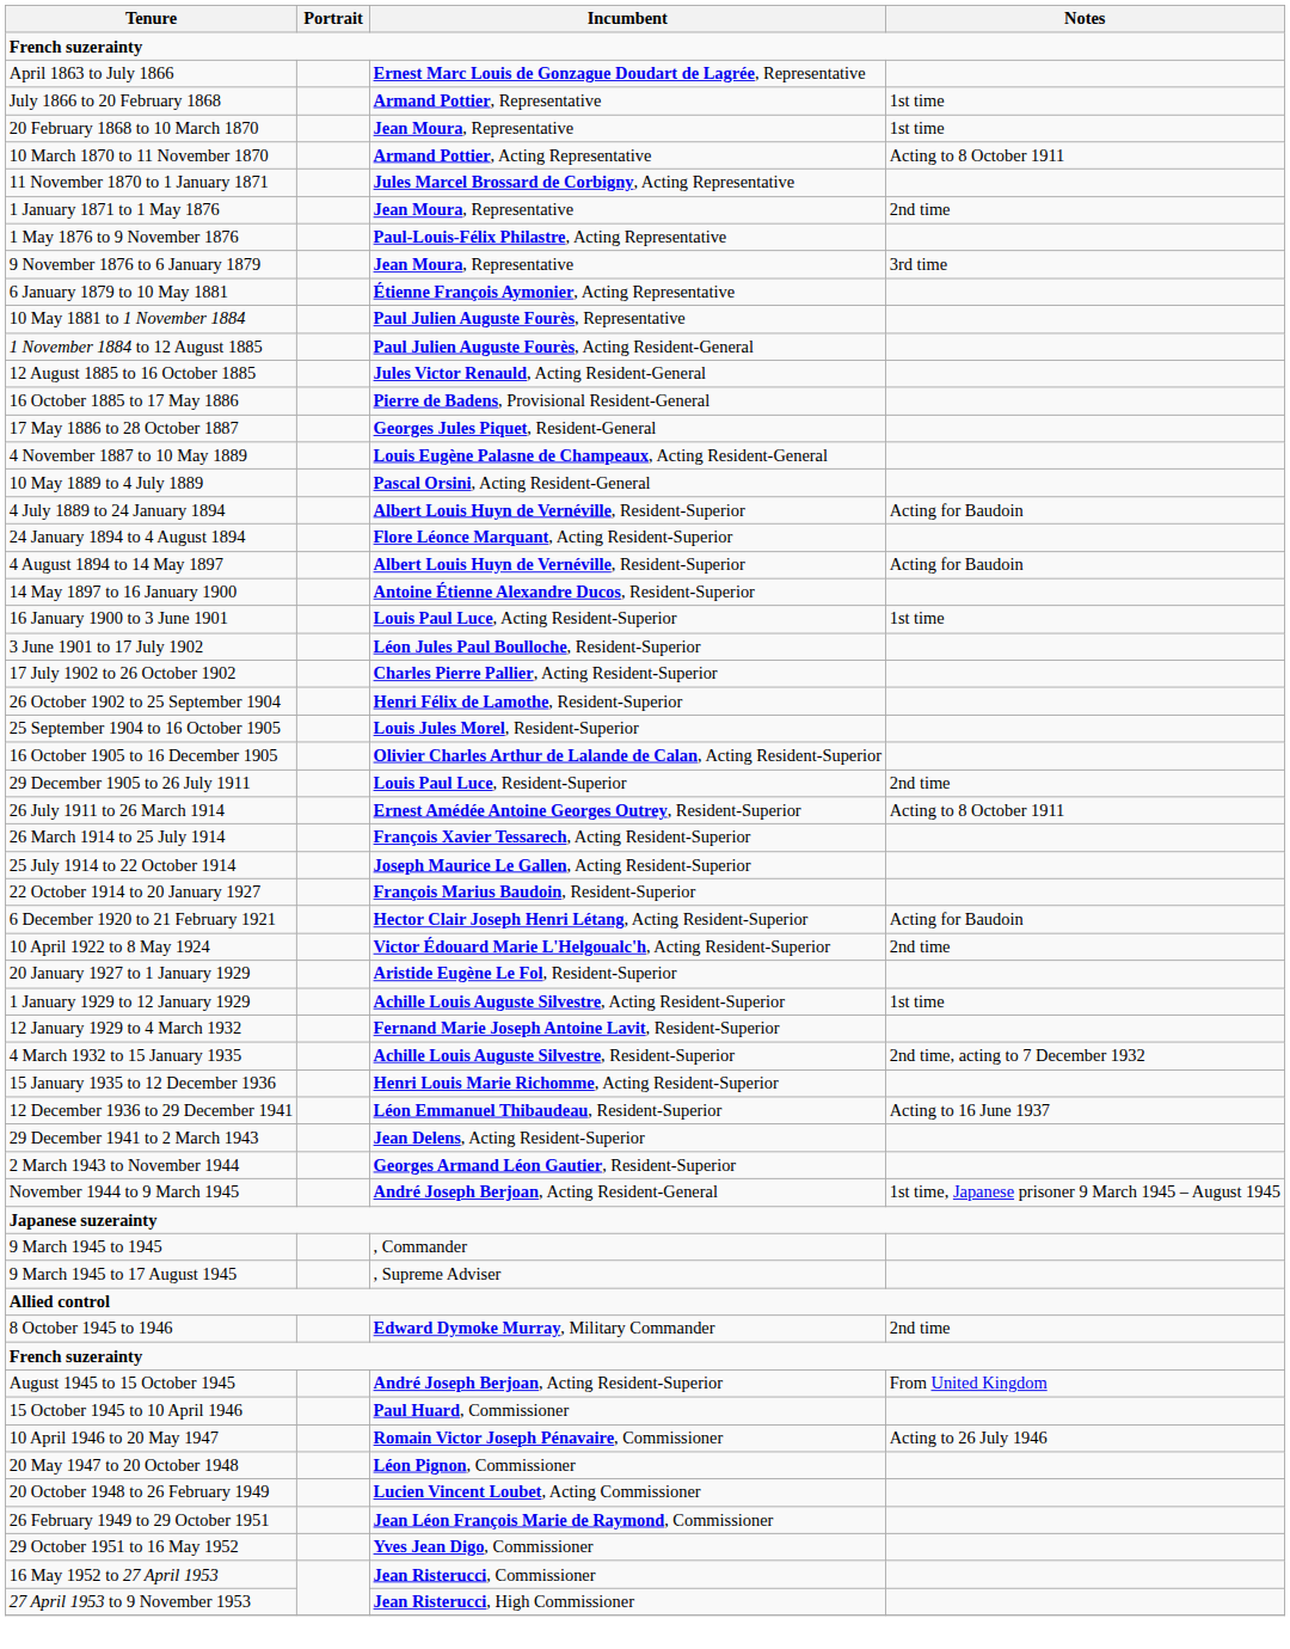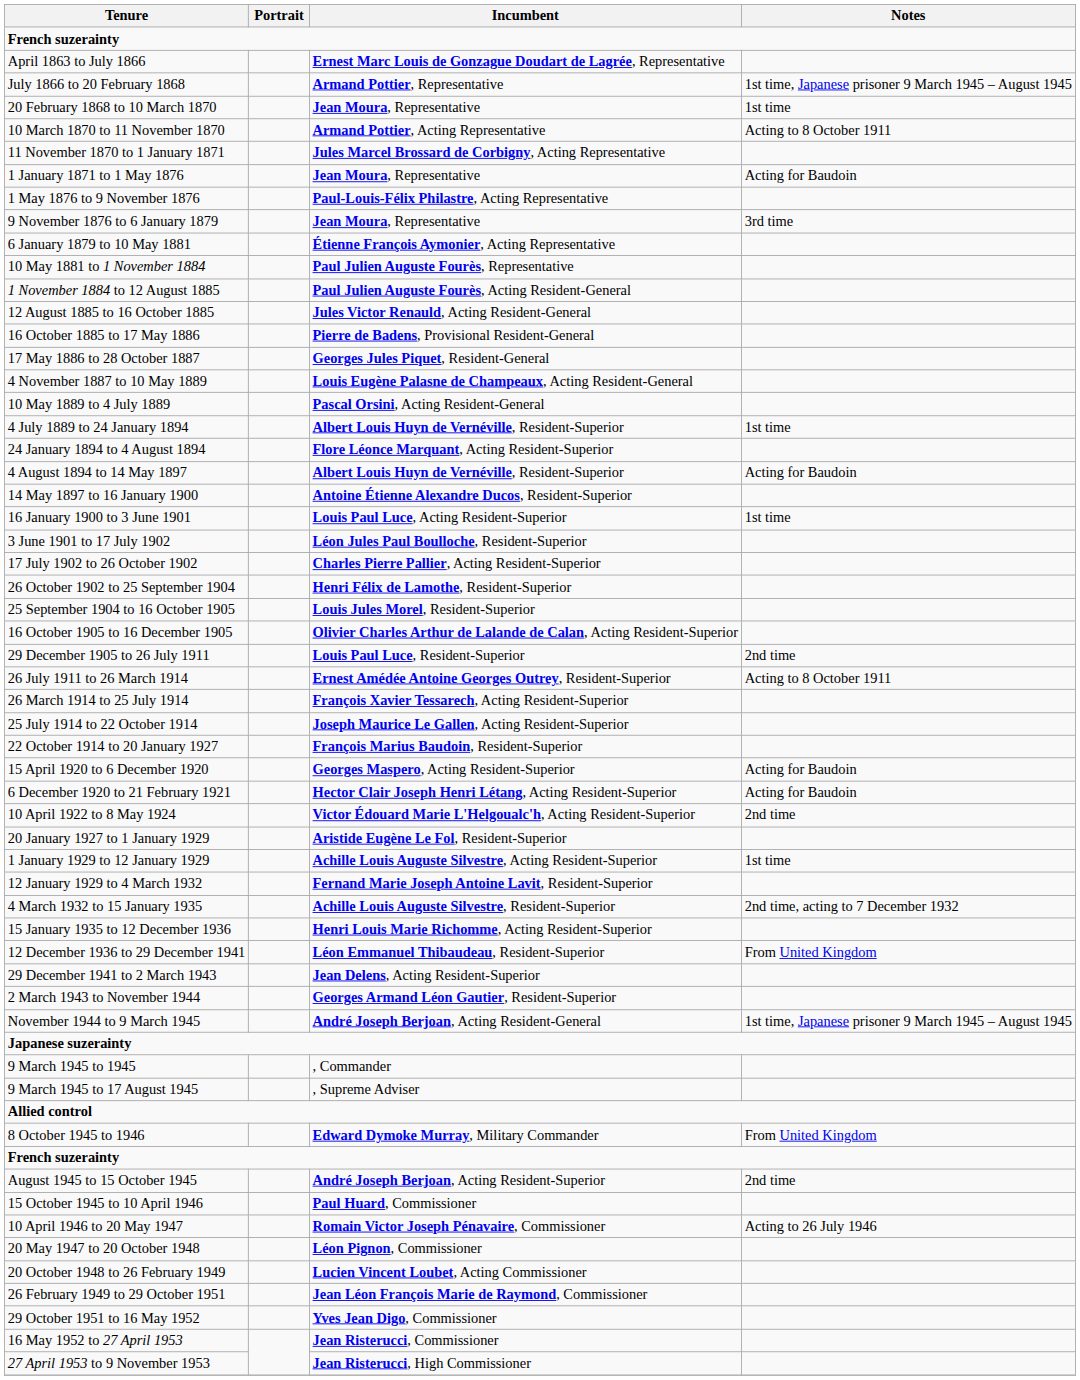 <table class="wikitable">
 <tr align=left>
 <th>Tenure</th>
 <th width=60px>Portrait</th>
 <th>Incumbent</th>
 <th>Notes</th>
 </tr>
 <tr>
 <td colspan="4"><strong>French suzerainty</strong></td>
 </tr>
 <tr>
 <td>April 1863 to July 1866</td>
 <td></td>
 <td><strong><a href='#'>Ernest Marc Louis de Gonzague Doudart de Lagrée</a></strong>, Representative</td>
 <td></td>
 </tr>
 <tr>
 <td>July 1866 to 20 February 1868</td>
 <td></td>
 <td><strong><a href='#'>Armand Pottier</a></strong>, Representative</td>
-<td>1st time</td>
+<td>1st time, <a href='#'>Japanese</a> prisoner 9 March 1945 – August 1945</td>
 </tr>
 <tr>
 <td>20 February 1868 to 10 March 1870</td>
 <td></td>
 <td><strong><a href='#'>Jean Moura</a></strong>, Representative</td>
 <td>1st time</td>
 </tr>
 <tr>
 <td>10 March 1870 to 11 November 1870</td>
 <td></td>
 <td><strong><a href='#'>Armand Pottier</a></strong>, Acting Representative</td>
 <td>Acting to 8 October 1911</td>
 </tr>
 <tr>
 <td>11 November 1870 to 1 January 1871</td>
 <td></td>
 <td><strong><a href='#'>Jules Marcel Brossard de Corbigny</a></strong>, Acting Representative</td>
 <td></td>
 </tr>
 <tr>
 <td>1 January 1871 to 1 May 1876</td>
 <td></td>
 <td><strong><a href='#'>Jean Moura</a></strong>, Representative</td>
-<td>2nd time</td>
+<td>Acting for Baudoin</td>
 </tr>
 <tr>
 <td>1 May 1876 to 9 November 1876</td>
 <td></td>
 <td><strong><a href='#'>Paul-Louis-Félix Philastre</a></strong>, Acting Representative</td>
 <td></td>
 </tr>
 <tr>
 <td>9 November 1876 to 6 January 1879</td>
 <td></td>
 <td><strong><a href='#'>Jean Moura</a></strong>, Representative</td>
 <td>3rd time</td>
 </tr>
 <tr>
 <td>6 January 1879 to 10 May 1881</td>
 <td></td>
 <td><strong><a href='#'>Étienne François Aymonier</a></strong>, Acting Representative</td>
 <td></td>
 </tr>
 <tr>
 <td>10 May 1881 to <em>1 November 1884</em></td>
 <td></td>
 <td><strong><a href='#'>Paul Julien Auguste Fourès</a></strong>, Representative</td>
 <td></td>
 </tr>
 <tr>
 <td><em>1 November 1884</em> to 12 August 1885</td>
 <td></td>
 <td><strong><a href='#'>Paul Julien Auguste Fourès</a></strong>, Acting Resident-General</td>
 </tr>
 <tr>
 <td>12 August 1885 to 16 October 1885</td>
 <td></td>
 <td><strong><a href='#'>Jules Victor Renauld</a></strong>, Acting Resident-General</td>
 <td></td>
 </tr>
 <tr>
 <td>16 October 1885 to 17 May 1886</td>
 <td></td>
 <td><strong><a href='#'>Pierre de Badens</a></strong>, Provisional Resident-General</td>
 <td></td>
 </tr>
 <tr>
 <td>17 May 1886 to 28 October 1887</td>
 <td></td>
 <td><strong><a href='#'>Georges Jules Piquet</a></strong>, Resident-General</td>
 <td></td>
 </tr>
 <tr>
 <td>4 November 1887 to 10 May 1889</td>
 <td></td>
 <td><strong><a href='#'>Louis Eugène Palasne de Champeaux</a></strong>, Acting Resident-General</td>
 <td></td>
 </tr>
 <tr>
 <td>10 May 1889 to 4 July 1889</td>
 <td></td>
 <td><strong><a href='#'>Pascal Orsini</a></strong>, Acting Resident-General</td>
 <td></td>
 </tr>
 <tr>
 <td>4 July 1889 to 24 January 1894</td>
 <td></td>
 <td><strong><a href='#'>Albert Louis Huyn de Vernéville</a></strong>, Resident-Superior</td>
-<td>Acting for Baudoin</td>
+<td>1st time</td>
 </tr>
 <tr>
 <td>24 January 1894 to 4 August 1894</td>
 <td></td>
 <td><strong><a href='#'>Flore Léonce Marquant</a></strong>, Acting Resident-Superior</td>
 <td></td>
 </tr>
 <tr>
 <td>4 August 1894 to 14 May 1897</td>
 <td></td>
 <td><strong><a href='#'>Albert Louis Huyn de Vernéville</a></strong>, Resident-Superior</td>
 <td>Acting for Baudoin</td>
 </tr>
 <tr>
 <td>14 May 1897 to 16 January 1900</td>
 <td></td>
 <td><strong><a href='#'>Antoine Étienne Alexandre Ducos</a></strong>, Resident-Superior</td>
 <td></td>
 </tr>
 <tr>
 <td>16 January 1900 to 3 June 1901</td>
 <td></td>
 <td><strong><a href='#'>Louis Paul Luce</a></strong>, Acting Resident-Superior</td>
 <td>1st time</td>
 </tr>
 <tr>
 <td>3 June 1901 to 17 July 1902</td>
 <td></td>
 <td><strong><a href='#'>Léon Jules Paul Boulloche</a></strong>, Resident-Superior</td>
 <td></td>
 </tr>
 <tr>
 <td>17 July 1902 to 26 October 1902</td>
 <td></td>
 <td><strong><a href='#'>Charles Pierre Pallier</a></strong>, Acting Resident-Superior</td>
 <td></td>
 </tr>
 <tr>
 <td>26 October 1902 to 25 September 1904</td>
 <td></td>
 <td><strong><a href='#'>Henri Félix de Lamothe</a></strong>, Resident-Superior</td>
 <td></td>
 </tr>
 <tr>
 <td>25 September 1904 to 16 October 1905</td>
 <td></td>
 <td><strong><a href='#'>Louis Jules Morel</a></strong>, Resident-Superior</td>
 <td></td>
 </tr>
 <tr>
 <td>16 October 1905 to 16 December 1905</td>
 <td></td>
 <td><strong><a href='#'>Olivier Charles Arthur de Lalande de Calan</a></strong>, Acting Resident-Superior</td>
 <td></td>
 </tr>
 <tr>
 <td>29 December 1905 to 26 July 1911</td>
 <td></td>
 <td><strong><a href='#'>Louis Paul Luce</a></strong>, Resident-Superior</td>
 <td>2nd time</td>
 </tr>
 <tr>
 <td>26 July 1911 to 26 March 1914</td>
 <td></td>
 <td><strong><a href='#'>Ernest Amédée Antoine Georges Outrey</a></strong>, Resident-Superior</td>
 <td>Acting to 8 October 1911</td>
 </tr>
 <tr>
 <td>26 March 1914 to 25 July 1914</td>
 <td></td>
 <td><strong><a href='#'>François Xavier Tessarech</a></strong>, Acting Resident-Superior</td>
 <td></td>
 </tr>
 <tr>
 <td>25 July 1914 to 22 October 1914</td>
 <td></td>
 <td><strong><a href='#'>Joseph Maurice Le Gallen</a></strong>, Acting Resident-Superior</td>
 <td></td>
 </tr>
 <tr>
 <td>22 October 1914 to 20 January 1927</td>
 <td></td>
 <td><strong><a href='#'>François Marius Baudoin</a></strong>, Resident-Superior</td>
 <td></td>
 </tr>
 <tr>
+<td>15 April 1920 to 6 December 1920</td>
+<td></td>
+<td><strong><a href='#'>Georges Maspero</a></strong>, Acting Resident-Superior</td>
+<td>Acting for Baudoin</td>
+</tr>
+<tr>
 <td>6 December 1920 to 21 February 1921</td>
 <td></td>
 <td><strong><a href='#'>Hector Clair Joseph Henri Létang</a></strong>, Acting Resident-Superior</td>
 <td>Acting for Baudoin</td>
 </tr>
 <tr>
 <td>10 April 1922 to 8 May 1924</td>
 <td></td>
 <td><strong><a href='#'>Victor Édouard Marie L'Helgoualc'h</a></strong>, Acting Resident-Superior</td>
 <td>2nd time</td>
 </tr>
 <tr>
 <td>20 January 1927 to 1 January 1929</td>
 <td></td>
 <td><strong><a href='#'>Aristide Eugène Le Fol</a></strong>, Resident-Superior</td>
 <td></td>
 </tr>
 <tr>
 <td>1 January 1929 to 12 January 1929</td>
 <td></td>
 <td><strong><a href='#'>Achille Louis Auguste Silvestre</a></strong>, Acting Resident-Superior</td>
 <td>1st time</td>
 </tr>
 <tr>
 <td>12 January 1929 to 4 March 1932</td>
 <td></td>
 <td><strong><a href='#'>Fernand Marie Joseph Antoine Lavit</a></strong>, Resident-Superior</td>
 <td></td>
 </tr>
 <tr>
 <td>4 March 1932 to 15 January 1935</td>
 <td></td>
 <td><strong><a href='#'>Achille Louis Auguste Silvestre</a></strong>, Resident-Superior</td>
 <td>2nd time, acting to 7 December 1932</td>
 </tr>
 <tr>
 <td>15 January 1935 to 12 December 1936</td>
 <td></td>
 <td><strong><a href='#'>Henri Louis Marie Richomme</a></strong>, Acting Resident-Superior</td>
 <td></td>
 </tr>
 <tr>
 <td>12 December 1936 to 29 December 1941</td>
 <td></td>
 <td><strong><a href='#'>Léon Emmanuel Thibaudeau</a></strong>, Resident-Superior</td>
-<td>Acting to 16 June 1937</td>
+<td>From <a href='#'>United Kingdom</a></td>
 </tr>
 <tr>
 <td>29 December 1941 to 2 March 1943</td>
 <td></td>
 <td><strong><a href='#'>Jean Delens</a></strong>, Acting Resident-Superior</td>
 <td></td>
 </tr>
 <tr>
 <td>2 March 1943 to November 1944</td>
 <td></td>
 <td><strong><a href='#'>Georges Armand Léon Gautier</a></strong>, Resident-Superior</td>
 <td></td>
 </tr>
 <tr>
 <td>November 1944 to 9 March 1945</td>
 <td></td>
 <td><strong><a href='#'>André Joseph Berjoan</a></strong>, Acting Resident-General</td>
 <td>1st time, <a href='#'>Japanese</a> prisoner 9 March 1945 – August 1945</td>
 </tr>
 <tr>
 <td colspan="4"><strong>Japanese suzerainty</strong></td>
 </tr>
 <tr>
 <td>9 March 1945 to 1945</td>
 <td></td>
 <td><strong></strong>, Commander</td>
 <td></td>
 </tr>
 <tr>
 <td>9 March 1945 to 17 August 1945</td>
 <td></td>
 <td><strong></strong>, Supreme Adviser</td>
 <td></td>
 </tr>
 <tr>
 <td colspan="4"><strong>Allied control</strong></td>
 </tr>
 <tr>
 <td>8 October 1945 to 1946</td>
 <td></td>
 <td><strong><a href='#'>Edward Dymoke Murray</a></strong>, Military Commander</td>
-<td>2nd time</td>
+<td>From <a href='#'>United Kingdom</a></td>
 </tr>
 <tr>
 <td colspan="4"><strong>French suzerainty</strong></td>
 </tr>
 <tr>
 <td>August 1945 to 15 October 1945</td>
 <td></td>
 <td><strong><a href='#'>André Joseph Berjoan</a></strong>, Acting Resident-Superior</td>
-<td>From <a href='#'>United Kingdom</a></td>
+<td>2nd time</td>
 </tr>
 <tr>
 <td>15 October 1945 to 10 April 1946</td>
 <td></td>
 <td><strong><a href='#'>Paul Huard</a></strong>, Commissioner</td>
 <td></td>
 </tr>
 <tr>
 <td>10 April 1946 to 20 May 1947</td>
 <td></td>
 <td><strong><a href='#'>Romain Victor Joseph Pénavaire</a></strong>, Commissioner</td>
 <td>Acting to 26 July 1946</td>
 </tr>
 <tr>
 <td>20 May 1947 to 20 October 1948</td>
 <td></td>
 <td><strong><a href='#'>Léon Pignon</a></strong>, Commissioner</td>
 <td></td>
 </tr>
 <tr>
 <td>20 October 1948 to 26 February 1949</td>
 <td></td>
 <td><strong><a href='#'>Lucien Vincent Loubet</a></strong>, Acting Commissioner</td>
 <td></td>
 </tr>
 <tr>
 <td>26 February 1949 to 29 October 1951</td>
 <td></td>
 <td><strong><a href='#'>Jean Léon François Marie de Raymond</a></strong>, Commissioner</td>
 <td></td>
 </tr>
 <tr>
 <td>29 October 1951 to 16 May 1952</td>
 <td></td>
 <td><strong><a href='#'>Yves Jean Digo</a></strong>, Commissioner</td>
 <td></td>
 </tr>
 <tr>
 <td>16 May 1952 to <em>27 April 1953</em></td>
 <td rowspan=2></td>
 <td><strong><a href='#'>Jean Risterucci</a></strong>, Commissioner</td>
 <td></td>
 </tr>
 <tr>
 <td><em>27 April 1953</em> to 9 November 1953</td>
 <td><strong><a href='#'>Jean Risterucci</a></strong>, High Commissioner</td>
 <td></td>
 </tr>
 <tr>
 </tr>
 </table>
